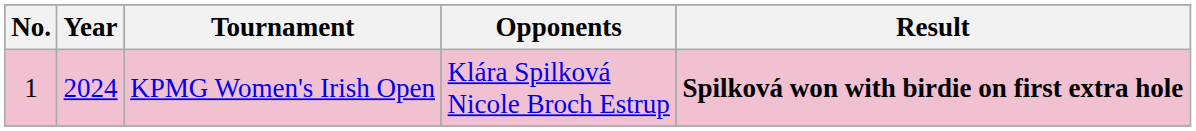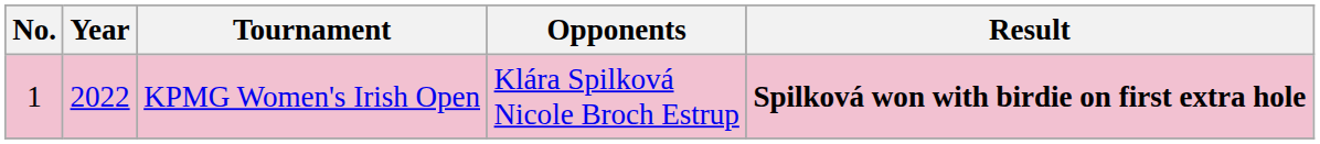 <table class="wikitable" style="font-size:95%;">
 <tr>
 <th>No.</th>
 <th>Year</th>
 <th>Tournament</th>
 <th>Opponents</th>
 <th>Result</th>
 </tr>
 <tr style="background:#F2C1D1;">
 <td align=center>1</td>
-<td><a href='#'>2024</a></td>
+<td><a href='#'>2022</a></td>
 <td><a href='#'>KPMG Women's Irish Open</a></td>
 <td> <a href='#'>Klára Spilková</a><br> <a href='#'>Nicole Broch Estrup</a></td>
 <td><strong>Spilková won with birdie on first extra hole</strong></td>
 </tr>
 </table>
